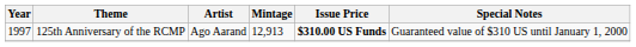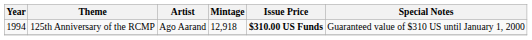 <table class="wikitable">
 <tr>
 <th>Year</th>
 <th>Theme</th>
 <th>Artist</th>
 <th>Mintage</th>
 <th>Issue Price</th>
 <th>Special Notes</th>
 </tr>
 <tr>
-<td>1997</td>
+<td>1994</td>
 <td>125th Anniversary of the RCMP</td>
 <td>Ago Aarand</td>
-<td>12,913</td>
+<td>12,918</td>
 <td><strong>$310.00 US Funds</strong></td>
 <td>Guaranteed value of $310 US until January 1, 2000</td>
 </tr>
 <tr>
 </tr>
 </table>
